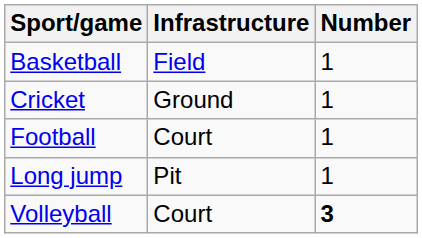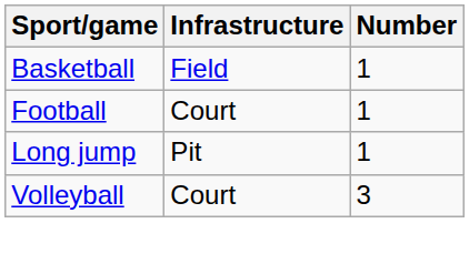 <table class="wikitable">
 <tr>
 <th>Sport/game</th>
 <th>Infrastructure</th>
 <th>Number</th>
 </tr>
 <tr>
 <td><a href='#'>Basketball</a></td>
 <td><a href='#'>Field</a></td>
-<td>1</td>
-</tr>
-<tr>
-<td><a href='#'>Cricket</a></td>
-<td>Ground</td>
 <td>1</td>
 </tr>
 <tr>
 <td><a href='#'>Football</a></td>
 <td>Court</td>
 <td>1</td>
 </tr>
 <tr>
 <td><a href='#'>Long jump</a></td>
 <td>Pit</td>
 <td>1</td>
 </tr>
 <tr>
 <td><a href='#'>Volleyball</a></td>
 <td>Court</td>
-<td><strong>3</strong></td>
+<td>3</td>
 </tr>
 </table>
